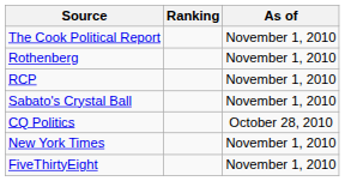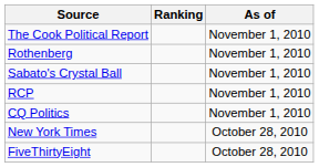 <table class="wikitable" style="text-align:center">
 <tr>
 <th>Source</th>
 <th>Ranking</th>
 <th>As of</th>
 </tr>
 <tr>
 <td align=left><a href='#'>The Cook Political Report</a></td>
 <td></td>
 <td>November 1, 2010</td>
 </tr>
 <tr>
 <td align=left><a href='#'>Rothenberg</a></td>
 <td></td>
 <td>November 1, 2010</td>
 </tr>
 <tr>
-<td align="left"><a href='#'>RCP</a></td>
+<td align=left><a href='#'>Sabato's Crystal Ball</a></td>
 <td></td>
 <td>November 1, 2010</td>
 </tr>
 <tr>
-<td align=left><a href='#'>Sabato's Crystal Ball</a></td>
+<td align="left"><a href='#'>RCP</a></td>
 <td></td>
 <td>November 1, 2010</td>
 </tr>
 <tr>
 <td align=left><a href='#'>CQ Politics</a></td>
 <td></td>
-<td>October 28, 2010</td>
+<td>November 1, 2010</td>
 </tr>
 <tr>
 <td align=left><a href='#'>New York Times</a></td>
 <td></td>
-<td>November 1, 2010</td>
+<td>October 28, 2010</td>
 </tr>
 <tr>
 <td align=left><a href='#'>FiveThirtyEight</a></td>
 <td></td>
-<td>November 1, 2010</td>
+<td>October 28, 2010</td>
 </tr>
 </table>
